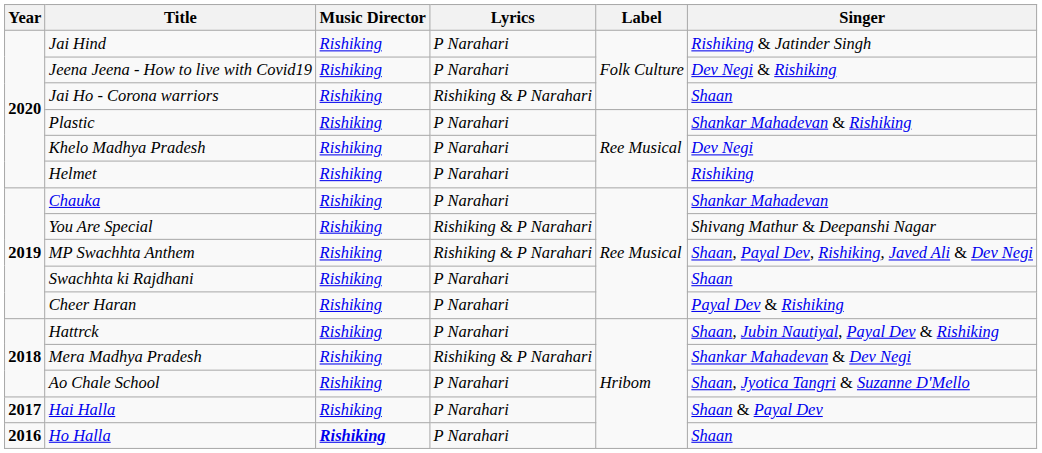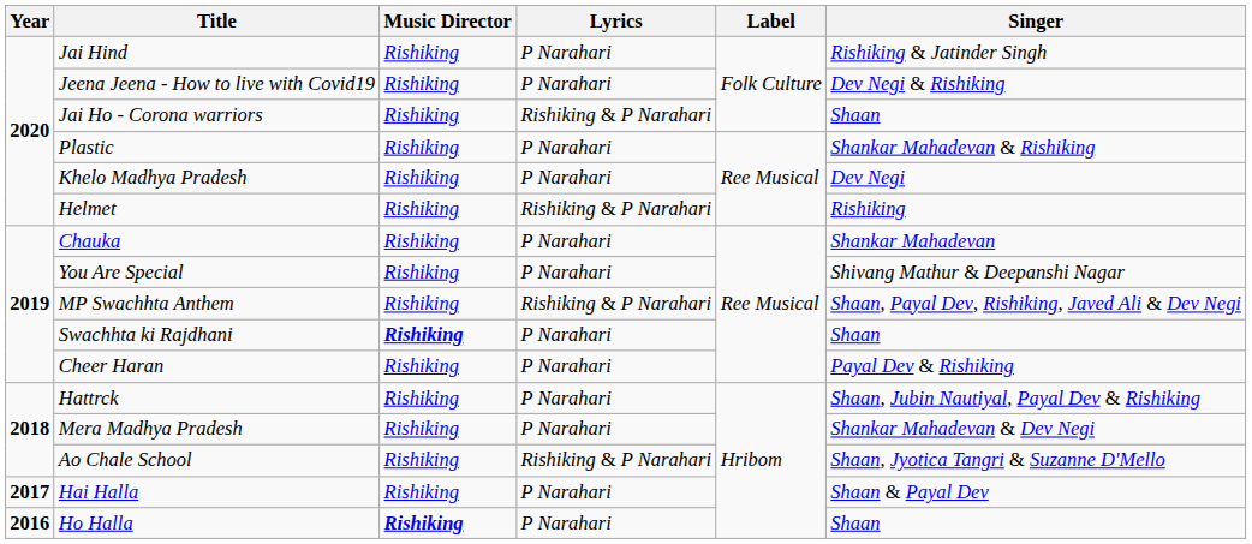 <table class="wikitable sortable">
 <tr>
 <th>Year</th>
 <th>Title</th>
 <th>Music Director</th>
 <th>Lyrics</th>
 <th>Label</th>
 <th>Singer</th>
 </tr>
 <tr>
 <td rowspan="6"><strong>2020</strong></td>
 <td><em>Jai Hind</em></td>
 <td><em><a href='#'>Rishiking</a></em></td>
 <td><em>P Narahari</em></td>
 <td rowspan="3"><em>Folk Culture</em></td>
 <td><em><a href='#'>Rishiking</a></em> & <em>Jatinder Singh</em></td>
 </tr>
 <tr>
 <td><em>Jeena Jeena - How to live with Covid19</em></td>
 <td><em><a href='#'>Rishiking</a></em></td>
 <td><em>P Narahari</em></td>
 <td><em><a href='#'>Dev Negi</a></em> & <em><a href='#'>Rishiking</a></em></td>
 </tr>
 <tr>
 <td><em>Jai Ho - Corona warriors</em></td>
 <td><em><a href='#'>Rishiking</a></em></td>
 <td><em>Rishiking</em> & <em>P Narahari</em></td>
 <td><em><a href='#'>Shaan</a></em></td>
 </tr>
 <tr>
 <td><em>Plastic</em></td>
 <td><em><a href='#'>Rishiking</a></em></td>
 <td><em>P Narahari</em></td>
 <td rowspan="3"><em>Ree Musical</em></td>
 <td><em><a href='#'>Shankar Mahadevan</a></em> & <em><a href='#'>Rishiking</a></em></td>
 </tr>
 <tr>
 <td><em>Khelo Madhya Pradesh</em></td>
 <td><em><a href='#'>Rishiking</a></em></td>
 <td><em>P Narahari</em></td>
 <td><em><a href='#'>Dev Negi</a></em></td>
 </tr>
 <tr>
 <td><em>Helmet</em></td>
 <td><em><a href='#'>Rishiking</a></em></td>
-<td><em>P Narahari</em></td>
+<td><em>Rishiking</em> & <em>P Narahari</em></td>
 <td><em><a href='#'>Rishiking</a></em></td>
 </tr>
 <tr>
 <td rowspan="5"><strong>2019</strong></td>
 <td><em><a href='#'>Chauka</a></em></td>
 <td><em><a href='#'>Rishiking</a></em></td>
 <td><em>P Narahari</em></td>
 <td rowspan="5"><em>Ree Musical</em></td>
 <td><em><a href='#'>Shankar Mahadevan</a></em></td>
 </tr>
 <tr>
 <td><em>You Are Special</em></td>
 <td><em><a href='#'>Rishiking</a></em></td>
-<td><em>Rishiking</em> & <em>P Narahari</em></td>
+<td><em>P Narahari</em></td>
 <td><em>Shivang Mathur</em> & <em>Deepanshi Nagar</em></td>
 </tr>
 <tr>
 <td><em>MP Swachhta Anthem</em></td>
 <td><em><a href='#'>Rishiking</a></em></td>
 <td><em>Rishiking</em> & <em>P Narahari</em></td>
 <td><em><a href='#'>Shaan</a></em>, <em><a href='#'>Payal Dev</a></em>, <em><a href='#'>Rishiking</a></em>, <em><a href='#'>Javed Ali</a></em> & <em><a href='#'>Dev Negi</a></em></td>
 </tr>
 <tr>
 <td><em>Swachhta ki Rajdhani</em></td>
-<td><em><a href='#'>Rishiking</a></em></td>
+<td><strong><em><a href='#'>Rishiking</a></em></strong></td>
 <td><em>P Narahari</em></td>
 <td><em><a href='#'>Shaan</a></em></td>
 </tr>
 <tr>
 <td><em>Cheer Haran</em></td>
 <td><em><a href='#'>Rishiking</a></em></td>
 <td><em>P Narahari</em></td>
 <td><em><a href='#'>Payal Dev</a></em> & <em><a href='#'>Rishiking</a></em></td>
 </tr>
 <tr>
 <td rowspan="3"><strong>2018</strong></td>
 <td><em>Hattrck</em></td>
 <td><em><a href='#'>Rishiking</a></em></td>
 <td><em>P Narahari</em></td>
 <td rowspan="5"><em>Hribom</em></td>
 <td><em><a href='#'>Shaan</a></em>, <em><a href='#'>Jubin Nautiyal</a></em>, <em><a href='#'>Payal Dev</a></em> & <em><a href='#'>Rishiking</a></em></td>
 </tr>
 <tr>
 <td><em>Mera Madhya Pradesh</em></td>
 <td><em><a href='#'>Rishiking</a></em></td>
-<td><em>Rishiking</em> & <em>P Narahari</em></td>
+<td><em>P Narahari</em></td>
 <td><em><a href='#'>Shankar Mahadevan</a></em> & <em><a href='#'>Dev Negi</a></em></td>
 </tr>
 <tr>
 <td><em>Ao Chale School</em></td>
 <td><em><a href='#'>Rishiking</a></em></td>
-<td><em>P Narahari</em></td>
+<td><em>Rishiking</em> & <em>P Narahari</em></td>
 <td><em><a href='#'>Shaan</a></em>, <em><a href='#'>Jyotica Tangri</a></em> & <em><a href='#'>Suzanne D'Mello</a></em></td>
 </tr>
 <tr>
 <td><strong>2017</strong></td>
 <td><em><a href='#'>Hai Halla</a></em></td>
 <td><em><a href='#'>Rishiking</a></em></td>
 <td><em>P Narahari</em></td>
 <td><em><a href='#'>Shaan</a></em> & <em><a href='#'>Payal Dev</a></em></td>
 </tr>
 <tr>
 <td><strong>2016</strong></td>
 <td><em><a href='#'>Ho Halla</a></em></td>
 <td><strong><em><a href='#'>Rishiking</a></em></strong></td>
 <td><em>P Narahari</em></td>
 <td><em><a href='#'>Shaan</a></em></td>
 </tr>
 </table>
